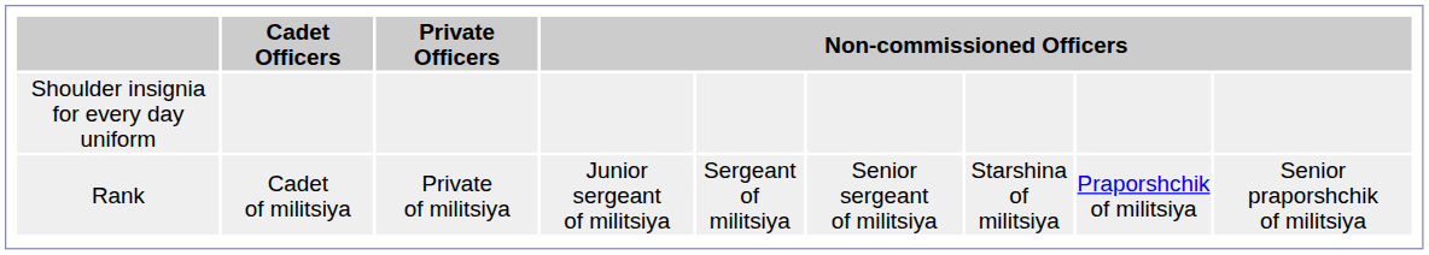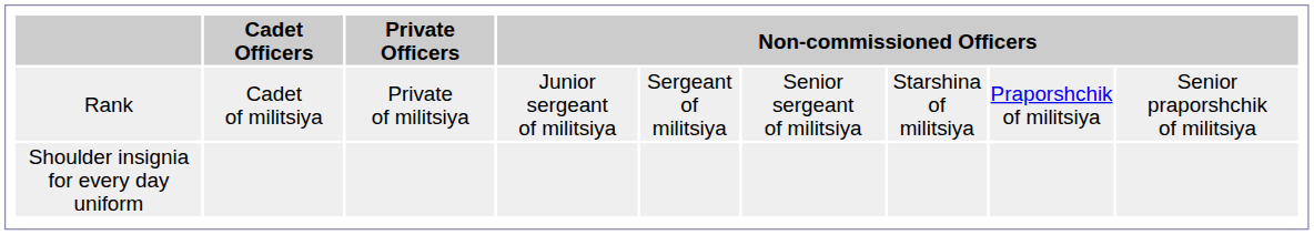 <table style="width:75%; border:1px solid #8888aa; background:#fff; padding:5px; font-size:95%; margin:0 12px 12px 0; text-align:center; ">
 <tr style="background:#ccc;">
 <th></th>
 <th>Cadet Officers</th>
 <th>Private Officers</th>
 <th colspan="6">Non-commissioned Officers</th>
+</tr>
+<tr style="background:#efefef;">
+<td>Rank</td>
+<td>Cadet<br>of militsiya</td>
+<td>Private<br>of militsiya</td>
+<td>Junior sergeant<br>of militsiya</td>
+<td>Sergeant<br>of militsiya</td>
+<td>Senior sergeant<br>of militsiya</td>
+<td>Starshina<br>of militsiya</td>
+<td><a href='#'>Praporshchik</a><br>of militsiya</td>
+<td>Senior praporshchik<br>of militsiya</td>
 </tr>
 <tr style="text-align:center; background:#efefef;">
 <td>Shoulder insignia<br>for every day uniform</td>
 <td></td>
 <td></td>
 <td></td>
 <td></td>
 <td></td>
 <td></td>
 <td></td>
 <td></td>
 </tr>
-<tr style="background:#efefef;">
-<td>Rank</td>
-<td>Cadet<br>of militsiya</td>
-<td>Private<br>of militsiya</td>
-<td>Junior sergeant<br>of militsiya</td>
-<td>Sergeant<br>of militsiya</td>
-<td>Senior sergeant<br>of militsiya</td>
-<td>Starshina<br>of militsiya</td>
-<td><a href='#'>Praporshchik</a><br>of militsiya</td>
-<td>Senior praporshchik<br>of militsiya</td>
-</tr>
 <tr>
 </tr>
 </table>
